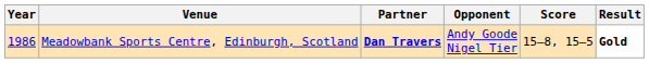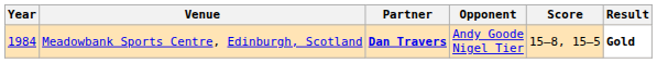 <table class="sortable wikitable" style="font-size: 90%;">
 <tr>
 <th>Year</th>
 <th>Venue</th>
 <th>Partner</th>
 <th>Opponent</th>
 <th>Score</th>
 <th>Result</th>
 </tr>
 <tr style="background:#FFE4B5">
-<td align="center"><a href='#'>1986</a></td>
+<td align="center"><a href='#'>1984</a></td>
 <td align="left"><a href='#'>Meadowbank Sports Centre</a>, <a href='#'>Edinburgh, Scotland</a></td>
 <td align="left"><strong> <a href='#'>Dan Travers</a></strong></td>
 <td align="left"> <a href='#'>Andy Goode</a><br>  <a href='#'>Nigel Tier</a></td>
 <td align-"left">15–8, 15–5</td>
 <td style="text-align:left; background:white"> <strong>Gold</strong></td>
 </tr>
 </table>
